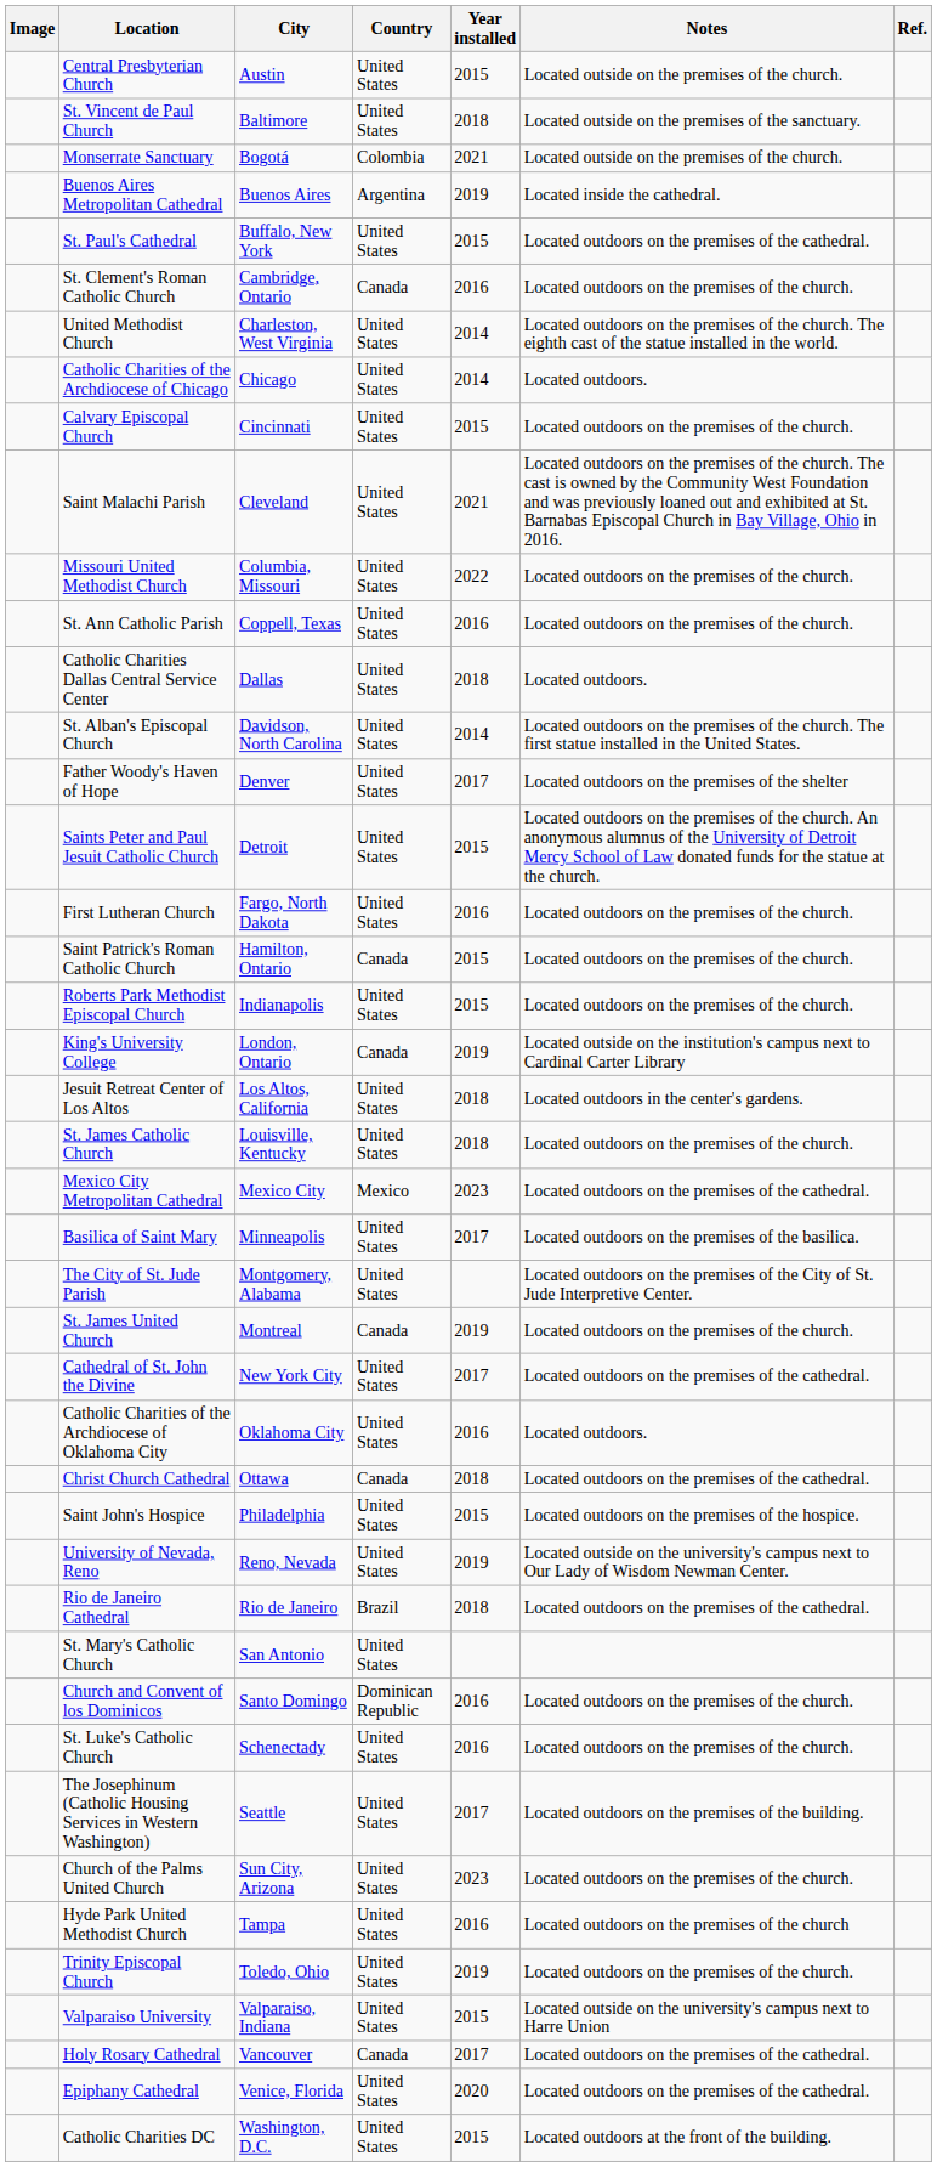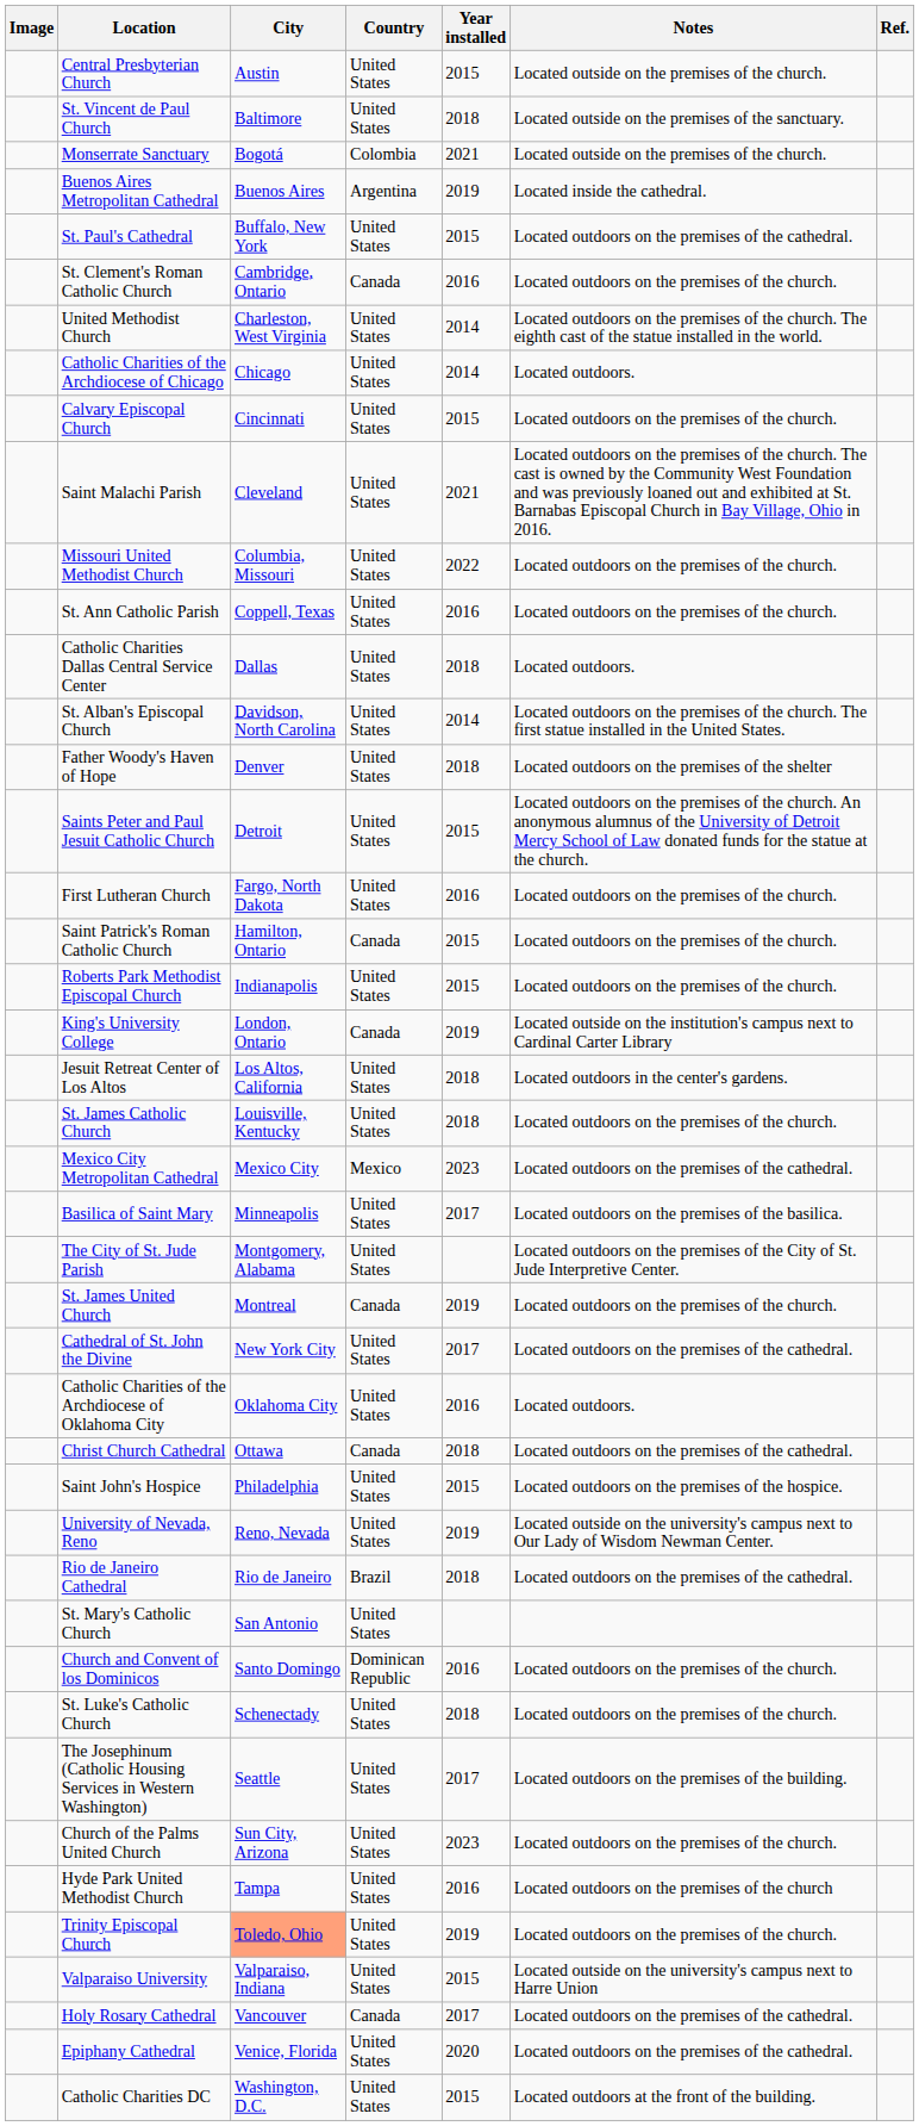 <table class="sortable wikitable">
 <tr>
 <th class="unsortable">Image</th>
 <th>Location</th>
 <th>City</th>
 <th>Country</th>
 <th style="width: 50px;">Year installed</th>
 <th class="unsortable">Notes</th>
 <th class="unsortable">Ref.</th>
 </tr>
 <tr>
 <td></td>
 <td><a href='#'>Central Presbyterian Church</a></td>
 <td><a href='#'>Austin</a></td>
 <td>United States</td>
 <td>2015</td>
 <td>Located outside on the premises of the church.</td>
 <td></td>
 </tr>
 <tr>
 <td></td>
 <td><a href='#'>St. Vincent de Paul Church</a></td>
 <td><a href='#'>Baltimore</a></td>
 <td>United States</td>
 <td>2018</td>
 <td>Located outside on the premises of the sanctuary.</td>
 <td></td>
 </tr>
 <tr>
 <td></td>
 <td><a href='#'>Monserrate Sanctuary</a></td>
 <td><a href='#'>Bogotá</a></td>
 <td>Colombia</td>
 <td>2021</td>
 <td>Located outside on the premises of the church.</td>
 <td></td>
 </tr>
 <tr>
 <td></td>
 <td><a href='#'>Buenos Aires Metropolitan Cathedral</a></td>
 <td><a href='#'>Buenos Aires</a></td>
 <td>Argentina</td>
 <td>2019</td>
 <td>Located inside the cathedral.</td>
 <td></td>
 </tr>
 <tr>
 <td></td>
 <td><a href='#'>St. Paul's Cathedral</a></td>
 <td><a href='#'>Buffalo, New York</a></td>
 <td>United States</td>
 <td>2015</td>
 <td>Located outdoors on the premises of the cathedral.</td>
 <td></td>
 </tr>
 <tr>
 <td></td>
 <td>St. Clement's Roman Catholic Church</td>
 <td><a href='#'>Cambridge, Ontario</a></td>
 <td>Canada</td>
 <td>2016</td>
 <td>Located outdoors on the premises of the church.</td>
 <td></td>
 </tr>
 <tr>
 <td></td>
 <td>United Methodist Church</td>
 <td><a href='#'>Charleston, West Virginia</a></td>
 <td>United States</td>
 <td>2014</td>
 <td>Located outdoors on the premises of the church. The eighth cast of the statue installed in the world.</td>
 <td></td>
 </tr>
 <tr>
 <td></td>
 <td><a href='#'>Catholic Charities of the Archdiocese of Chicago</a></td>
 <td><a href='#'>Chicago</a></td>
 <td>United States</td>
 <td>2014</td>
 <td>Located outdoors.</td>
 <td></td>
 </tr>
 <tr>
 <td></td>
 <td><a href='#'>Calvary Episcopal Church</a></td>
 <td><a href='#'>Cincinnati</a></td>
 <td>United States</td>
 <td>2015</td>
 <td>Located outdoors on the premises of the church.</td>
 <td></td>
 </tr>
 <tr>
 <td></td>
 <td>Saint Malachi Parish</td>
 <td><a href='#'>Cleveland</a></td>
 <td>United States</td>
 <td>2021</td>
 <td>Located outdoors on the premises of the church. The cast is owned by the Community West Foundation and was previously loaned out and exhibited at St. Barnabas Episcopal Church in <a href='#'>Bay Village, Ohio</a> in 2016.</td>
 <td></td>
 </tr>
 <tr>
 <td></td>
 <td><a href='#'>Missouri United Methodist Church</a></td>
 <td><a href='#'>Columbia, Missouri</a></td>
 <td>United States</td>
 <td>2022</td>
 <td>Located outdoors on the premises of the church.</td>
 <td></td>
 </tr>
 <tr>
 <td></td>
 <td>St. Ann Catholic Parish</td>
 <td><a href='#'>Coppell, Texas</a></td>
 <td>United States</td>
 <td>2016</td>
 <td>Located outdoors on the premises of the church.</td>
 <td></td>
 </tr>
 <tr>
 <td></td>
 <td>Catholic Charities Dallas Central Service Center</td>
 <td><a href='#'>Dallas</a></td>
 <td>United States</td>
 <td>2018</td>
 <td>Located outdoors.</td>
 <td></td>
 </tr>
 <tr>
 <td></td>
 <td>St. Alban's Episcopal Church</td>
 <td><a href='#'>Davidson, North Carolina</a></td>
 <td>United States</td>
 <td>2014</td>
 <td>Located outdoors on the premises of the church. The first statue installed in the United States.</td>
 <td></td>
 </tr>
 <tr>
 <td></td>
 <td>Father Woody's Haven of Hope</td>
 <td><a href='#'>Denver</a></td>
 <td>United States</td>
-<td>2017</td>
+<td>2018</td>
 <td>Located outdoors on the premises of the shelter</td>
 <td></td>
 </tr>
 <tr>
 <td></td>
 <td><a href='#'>Saints Peter and Paul Jesuit Catholic Church</a></td>
 <td><a href='#'>Detroit</a></td>
 <td>United States</td>
 <td>2015</td>
 <td>Located outdoors on the premises of the church. An anonymous alumnus of the <a href='#'>University of Detroit Mercy School of Law</a> donated funds for the statue at the church.</td>
 <td></td>
 </tr>
 <tr>
 <td></td>
 <td>First Lutheran Church</td>
 <td><a href='#'>Fargo, North Dakota</a></td>
 <td>United States</td>
 <td>2016</td>
 <td>Located outdoors on the premises of the church.</td>
 <td></td>
 </tr>
 <tr>
 <td></td>
 <td>Saint Patrick's Roman Catholic Church</td>
 <td><a href='#'>Hamilton, Ontario</a></td>
 <td>Canada</td>
 <td>2015</td>
 <td>Located outdoors on the premises of the church.</td>
 <td></td>
 </tr>
 <tr>
 <td></td>
 <td><a href='#'>Roberts Park Methodist Episcopal Church</a></td>
 <td><a href='#'>Indianapolis</a></td>
 <td>United States</td>
 <td>2015</td>
 <td>Located outdoors on the premises of the church.</td>
 <td></td>
 </tr>
 <tr>
 <td></td>
 <td><a href='#'>King's University College</a></td>
 <td><a href='#'>London, Ontario</a></td>
 <td>Canada</td>
 <td>2019</td>
 <td>Located outside on the institution's campus next to Cardinal Carter Library</td>
 <td></td>
 </tr>
 <tr>
 <td></td>
 <td>Jesuit Retreat Center of Los Altos</td>
 <td><a href='#'>Los Altos, California</a></td>
 <td>United States</td>
 <td>2018</td>
 <td>Located outdoors in the center's gardens.</td>
 <td></td>
 </tr>
 <tr>
 <td></td>
 <td><a href='#'>St. James Catholic Church</a></td>
 <td><a href='#'>Louisville, Kentucky</a></td>
 <td>United States</td>
 <td>2018</td>
 <td>Located outdoors on the premises of the church.</td>
 <td></td>
 </tr>
 <tr>
 <td></td>
 <td><a href='#'>Mexico City Metropolitan Cathedral</a></td>
 <td><a href='#'>Mexico City</a></td>
 <td>Mexico</td>
 <td>2023</td>
 <td>Located outdoors on the premises of the cathedral.</td>
 <td></td>
 </tr>
 <tr>
 <td></td>
 <td><a href='#'>Basilica of Saint Mary</a></td>
 <td><a href='#'>Minneapolis</a></td>
 <td>United States</td>
 <td>2017</td>
 <td>Located outdoors on the premises of the basilica.</td>
 <td></td>
 </tr>
 <tr>
 <td></td>
 <td><a href='#'>The City of St. Jude Parish</a></td>
 <td><a href='#'>Montgomery, Alabama</a></td>
 <td>United States</td>
 <td></td>
 <td>Located outdoors on the premises of the City of St. Jude Interpretive Center.</td>
 <td></td>
 </tr>
 <tr>
 <td></td>
 <td><a href='#'>St. James United Church</a></td>
 <td><a href='#'>Montreal</a></td>
 <td>Canada</td>
 <td>2019</td>
 <td>Located outdoors on the premises of the church.</td>
 <td></td>
 </tr>
 <tr>
 <td></td>
 <td><a href='#'>Cathedral of St. John the Divine</a></td>
 <td><a href='#'>New York City</a></td>
 <td>United States</td>
 <td>2017</td>
 <td>Located outdoors on the premises of the cathedral.</td>
 <td></td>
 </tr>
 <tr>
 <td></td>
 <td>Catholic Charities of the Archdiocese of Oklahoma City</td>
 <td><a href='#'>Oklahoma City</a></td>
 <td>United States</td>
 <td>2016</td>
 <td>Located outdoors.</td>
 <td></td>
 </tr>
 <tr>
 <td></td>
 <td><a href='#'>Christ Church Cathedral</a></td>
 <td><a href='#'>Ottawa</a></td>
 <td>Canada</td>
 <td>2018</td>
 <td>Located outdoors on the premises of the cathedral.</td>
 <td></td>
 </tr>
 <tr>
 <td></td>
 <td>Saint John's Hospice</td>
 <td><a href='#'>Philadelphia</a></td>
 <td>United States</td>
 <td>2015</td>
 <td>Located outdoors on the premises of the hospice.</td>
 <td></td>
 </tr>
 <tr>
 <td></td>
 <td><a href='#'>University of Nevada, Reno</a></td>
 <td><a href='#'>Reno, Nevada</a></td>
 <td>United States</td>
 <td>2019</td>
 <td>Located outside on the university's campus next to Our Lady of Wisdom Newman Center.</td>
 <td></td>
 </tr>
 <tr>
 <td></td>
 <td><a href='#'>Rio de Janeiro Cathedral</a></td>
 <td><a href='#'>Rio de Janeiro</a></td>
 <td>Brazil</td>
 <td>2018</td>
 <td>Located outdoors on the premises of the cathedral.</td>
 <td></td>
 </tr>
 <tr>
 <td></td>
 <td>St. Mary's Catholic Church</td>
 <td><a href='#'>San Antonio</a></td>
 <td>United States</td>
 <td></td>
 <td></td>
 <td></td>
 </tr>
 <tr>
 <td></td>
 <td><a href='#'>Church and Convent of los Dominicos</a></td>
 <td><a href='#'>Santo Domingo</a></td>
 <td>Dominican Republic</td>
 <td>2016</td>
 <td>Located outdoors on the premises of the church.</td>
 <td></td>
 </tr>
 <tr>
 <td></td>
 <td>St. Luke's Catholic Church</td>
 <td><a href='#'>Schenectady</a></td>
 <td>United States</td>
-<td>2016</td>
+<td>2018</td>
 <td>Located outdoors on the premises of the church.</td>
 <td></td>
 </tr>
 <tr>
 <td></td>
 <td>The Josephinum (Catholic Housing Services in Western Washington)</td>
 <td><a href='#'>Seattle</a></td>
 <td>United States</td>
 <td>2017</td>
 <td>Located outdoors on the premises of the building.</td>
 <td></td>
 </tr>
 <tr>
 <td></td>
 <td>Church of the Palms United Church</td>
 <td><a href='#'>Sun City, Arizona</a></td>
 <td>United States</td>
 <td>2023</td>
 <td>Located outdoors on the premises of the church.</td>
 <td></td>
 </tr>
 <tr>
 <td></td>
 <td>Hyde Park United Methodist Church</td>
 <td><a href='#'>Tampa</a></td>
 <td>United States</td>
 <td>2016</td>
 <td>Located outdoors on the premises of the church</td>
 <td></td>
 </tr>
 <tr>
 <td></td>
 <td><a href='#'>Trinity Episcopal Church</a></td>
-<td><a href='#'>Toledo, Ohio</a></td>
+<td style="background: lightsalmon;"><a href='#'>Toledo, Ohio</a></td>
 <td>United States</td>
 <td>2019</td>
 <td>Located outdoors on the premises of the church.</td>
 <td></td>
 </tr>
 <tr>
 <td></td>
 <td><a href='#'>Valparaiso University</a></td>
 <td><a href='#'>Valparaiso, Indiana</a></td>
 <td>United States</td>
 <td>2015</td>
 <td>Located outside on the university's campus next to Harre Union</td>
 <td></td>
 </tr>
 <tr>
 <td></td>
 <td><a href='#'>Holy Rosary Cathedral</a></td>
 <td><a href='#'>Vancouver</a></td>
 <td>Canada</td>
 <td>2017</td>
 <td>Located outdoors on the premises of the cathedral.</td>
 <td></td>
 </tr>
 <tr>
 <td></td>
 <td><a href='#'>Epiphany Cathedral</a></td>
 <td><a href='#'>Venice, Florida</a></td>
 <td>United States</td>
 <td>2020</td>
 <td>Located outdoors on the premises of the cathedral.</td>
 <td></td>
 </tr>
 <tr>
 <td></td>
 <td>Catholic Charities DC</td>
 <td><a href='#'>Washington, D.C.</a></td>
 <td>United States</td>
 <td>2015</td>
 <td>Located outdoors at the front of the building.</td>
 <td></td>
 </tr>
 </table>
